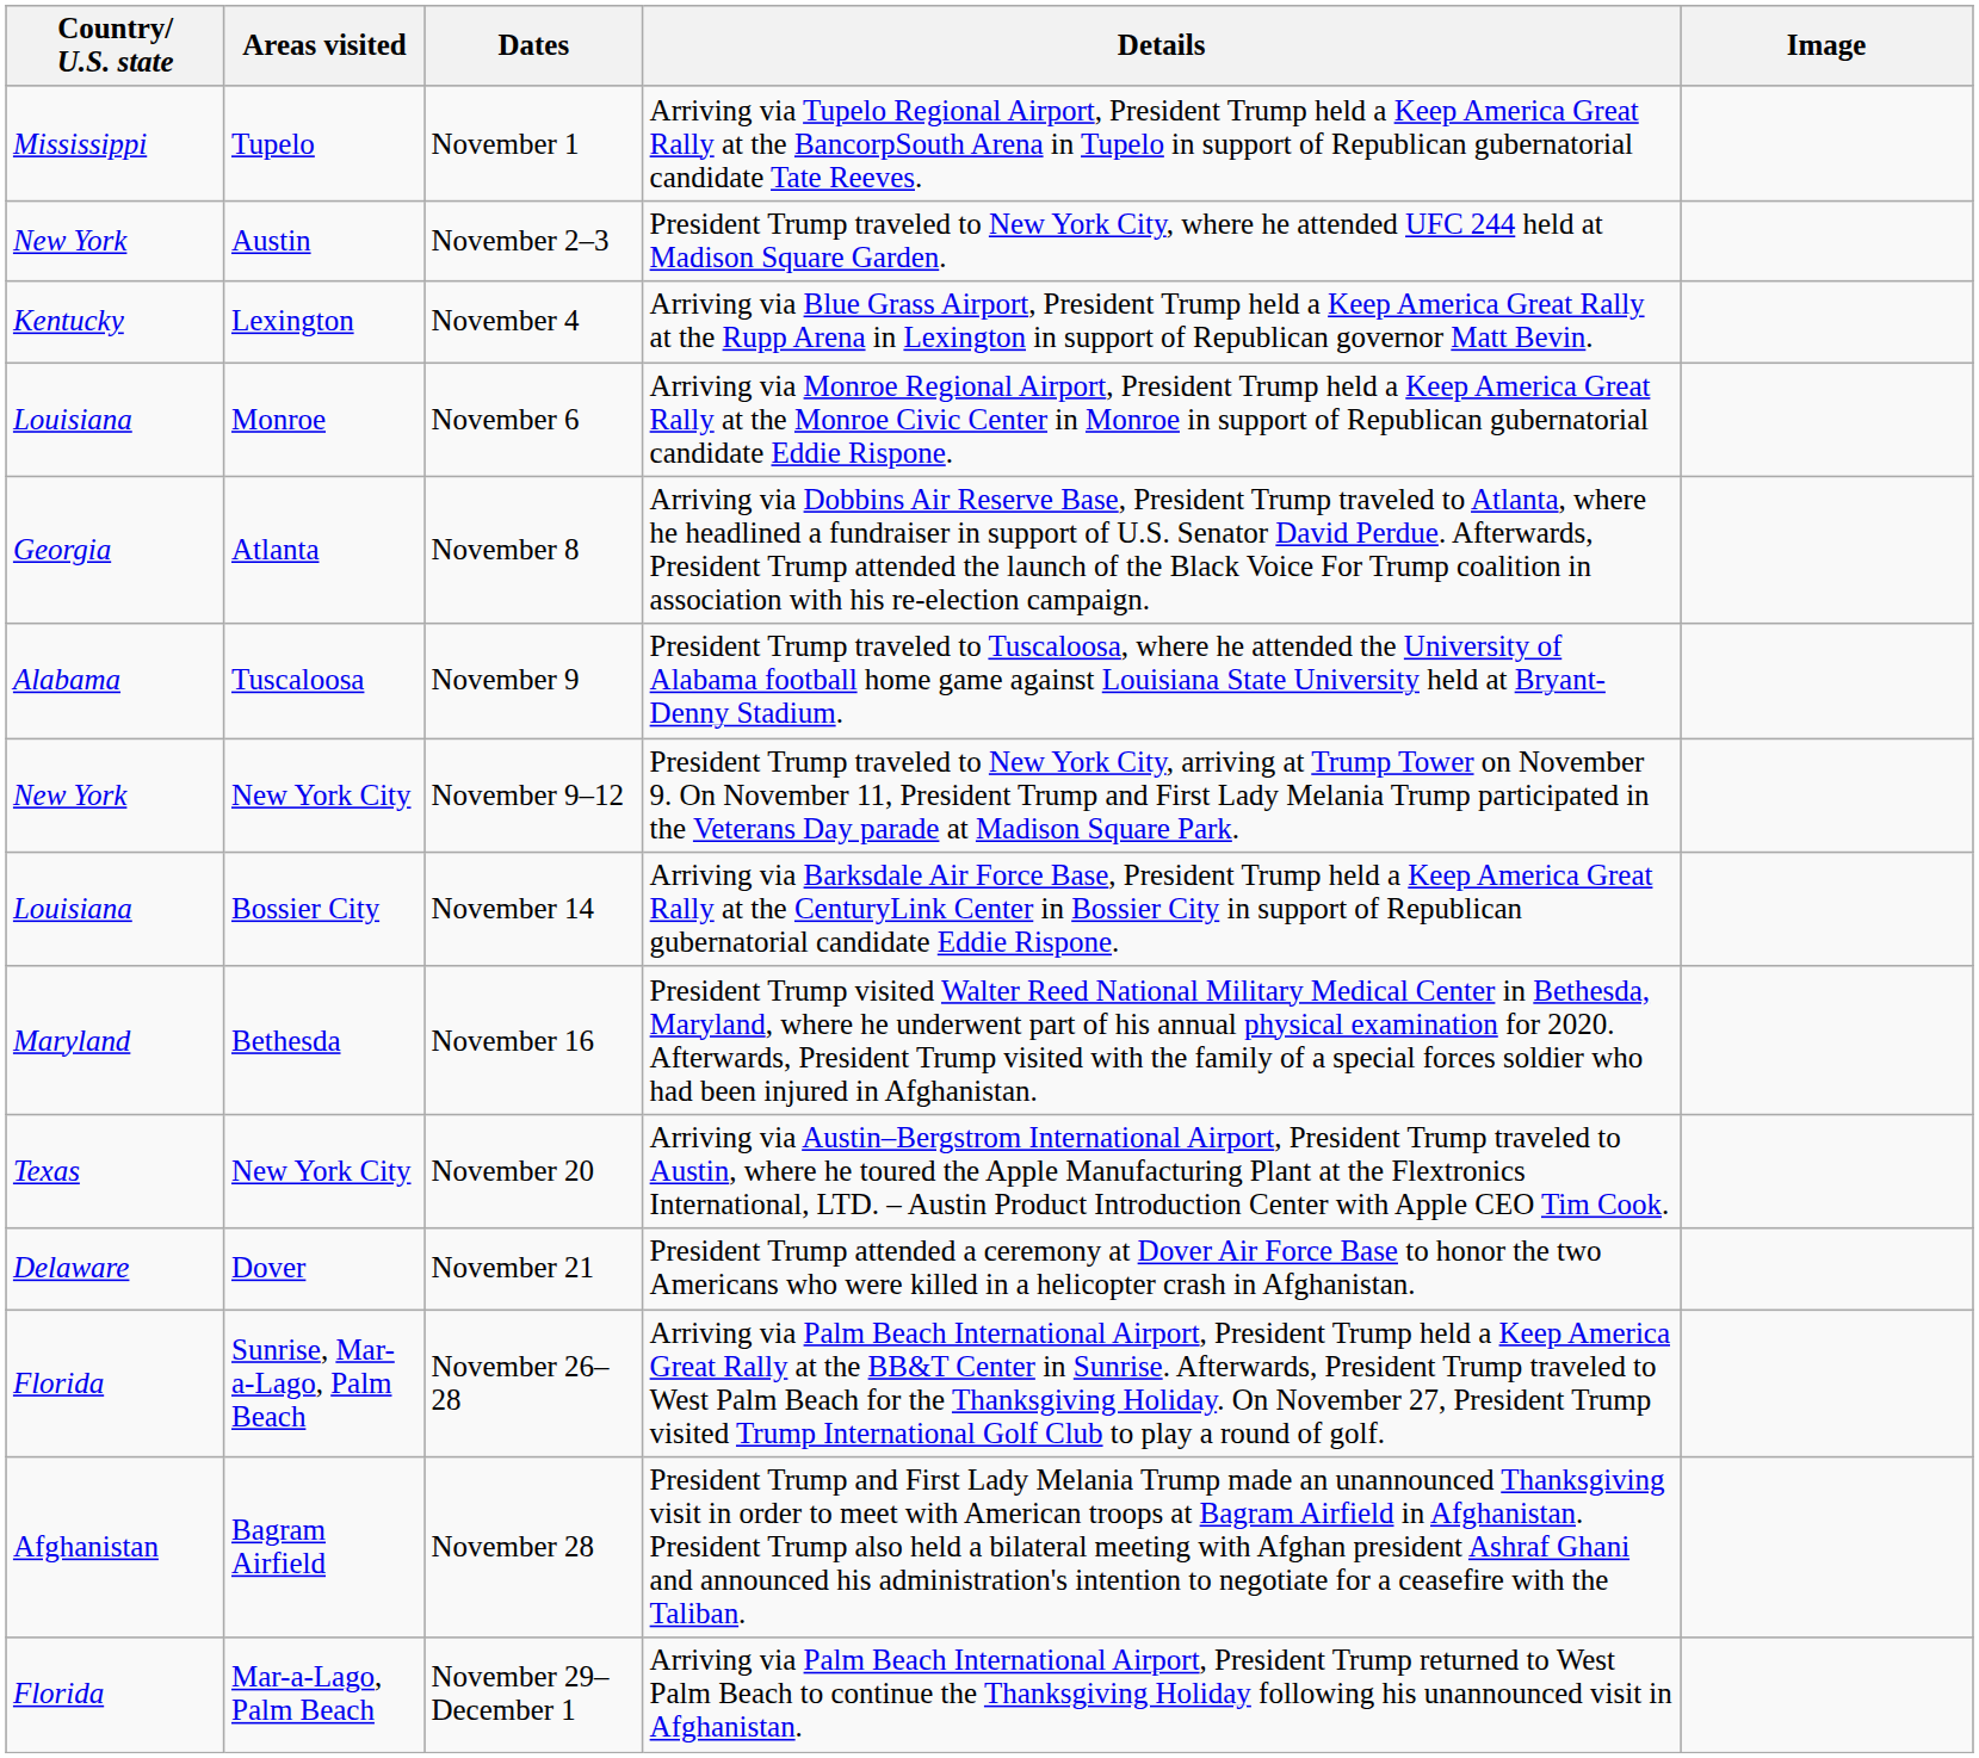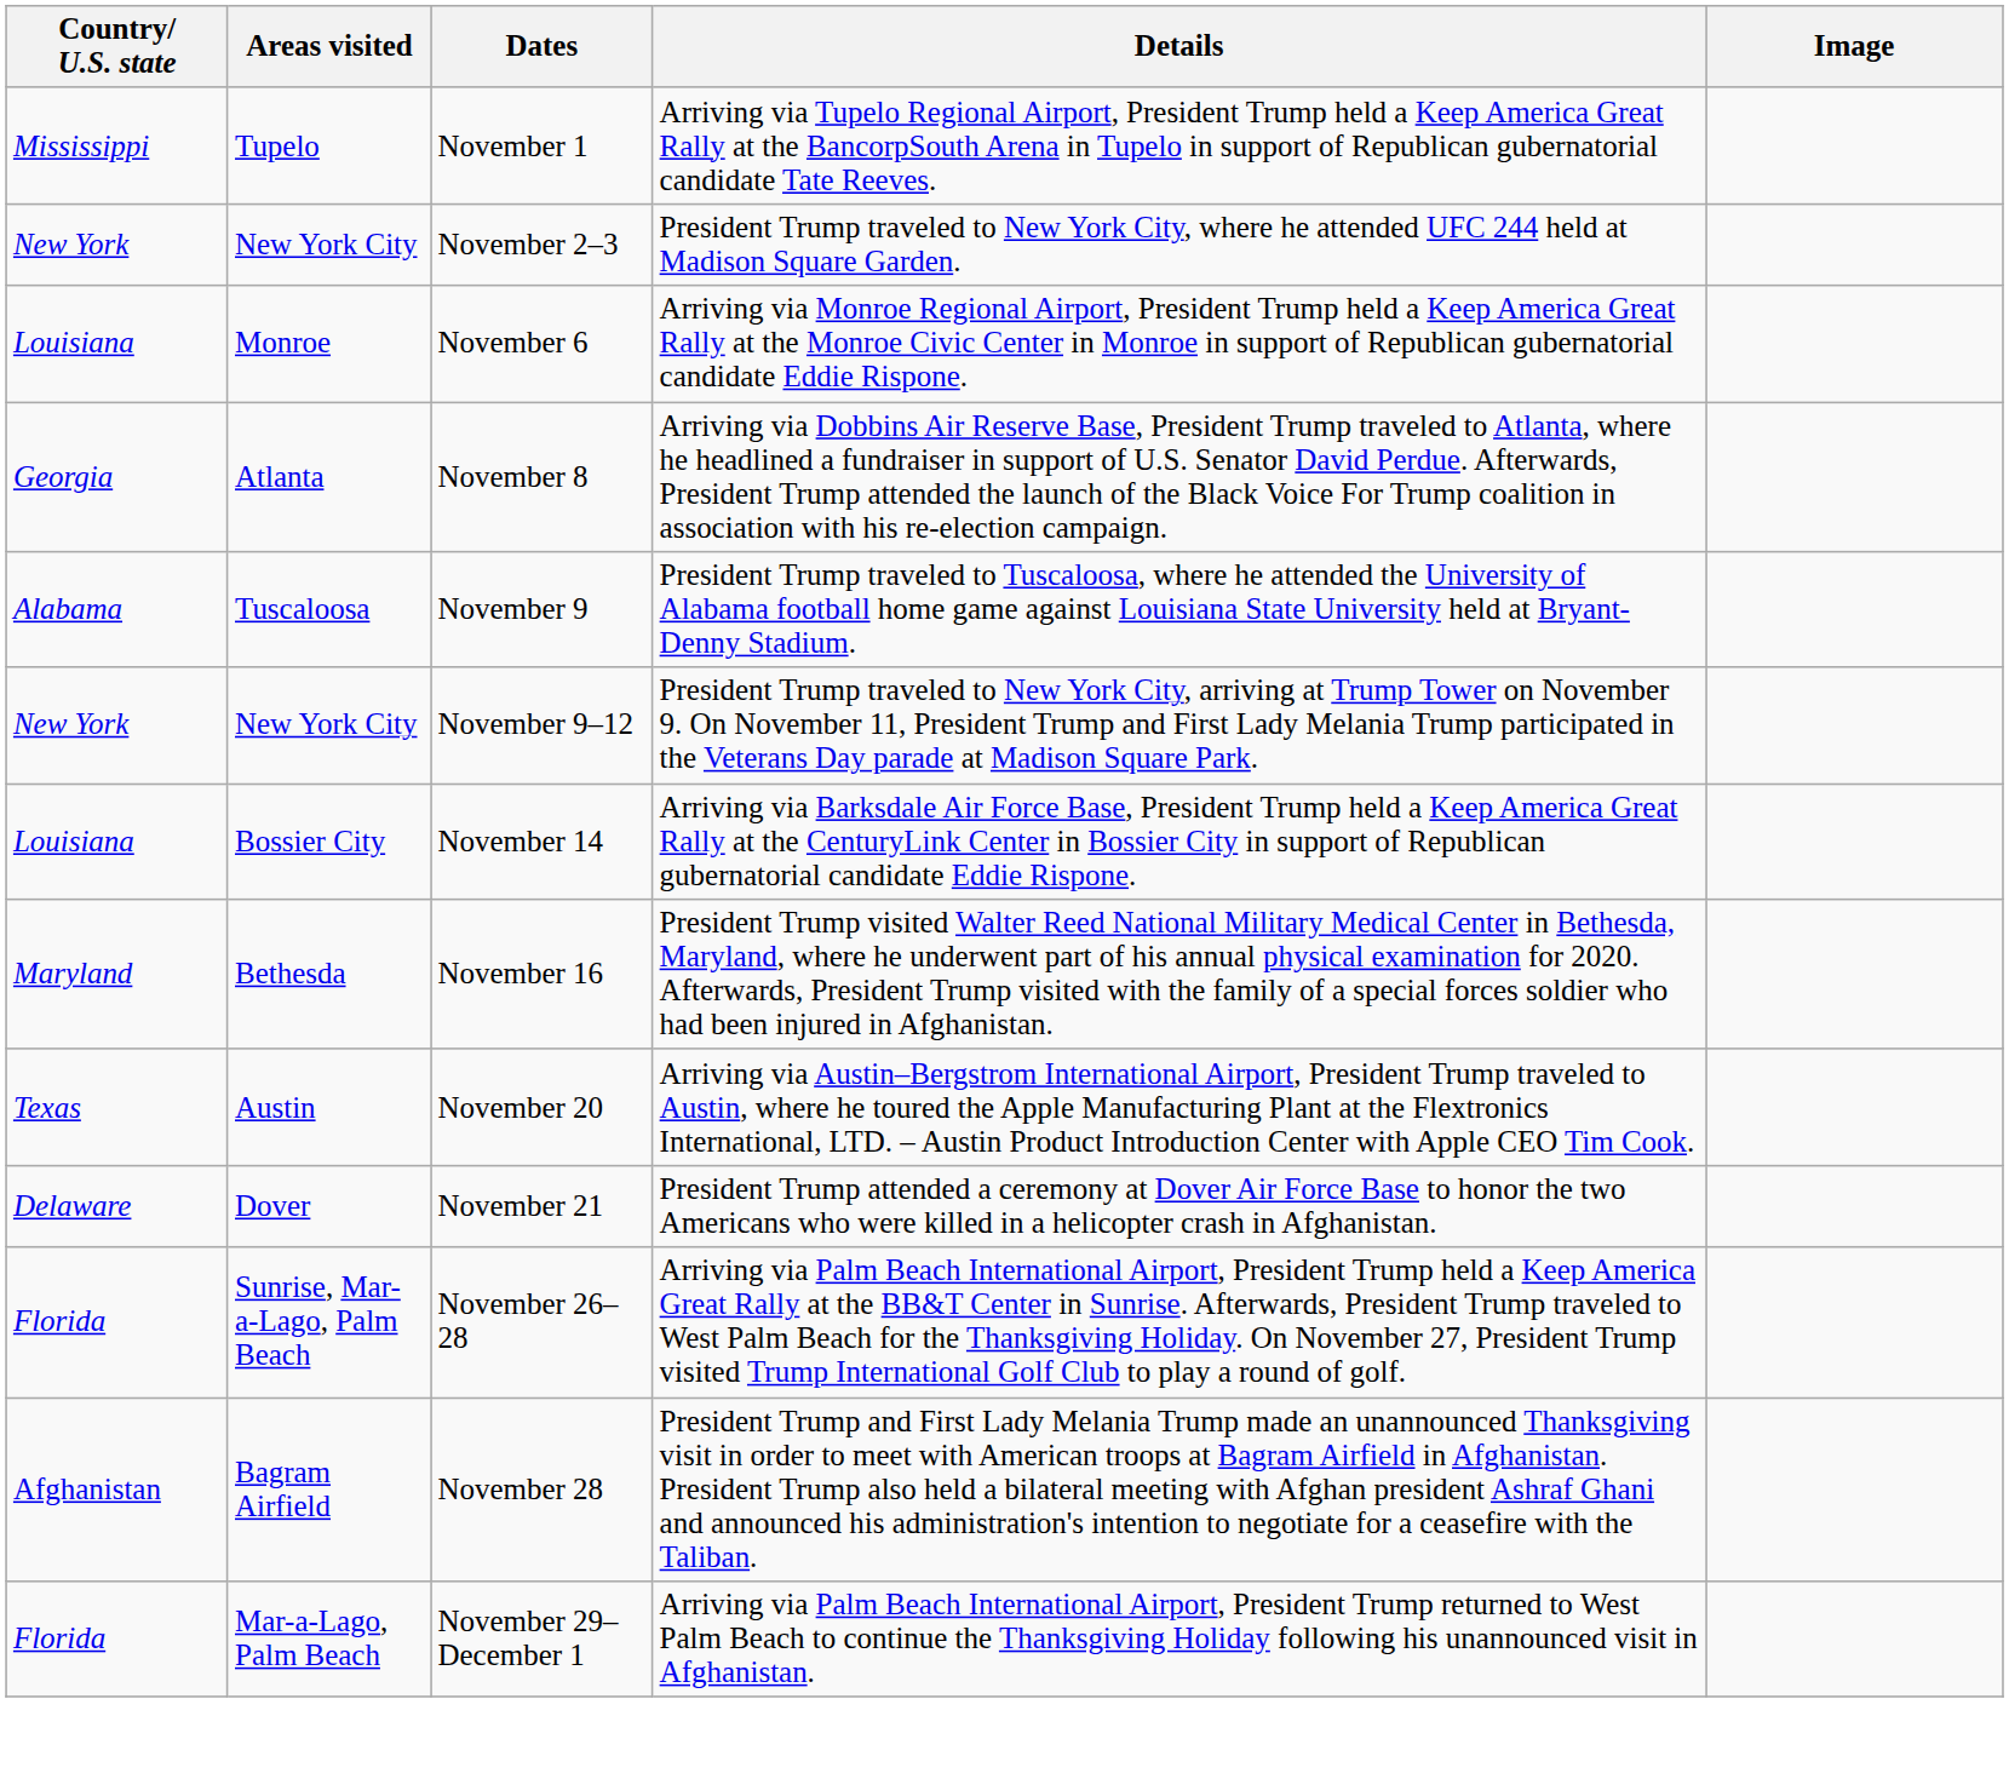 <table class="wikitable" style="margin: 1em auto 1em auto">
 <tr>
 <th width=110>Country/<br><em>U.S. state</em></th>
 <th width=100>Areas visited</th>
 <th width=110>Dates</th>
 <th width=550>Details</th>
 <th width=150>Image</th>
 </tr>
 <tr>
 <td> <em><a href='#'>Mississippi</a></em></td>
 <td><a href='#'>Tupelo</a></td>
 <td>November 1</td>
 <td>Arriving via <a href='#'>Tupelo Regional Airport</a>, President Trump held a <a href='#'>Keep America Great Rally</a> at the <a href='#'>BancorpSouth Arena</a> in <a href='#'>Tupelo</a> in support of Republican gubernatorial candidate <a href='#'>Tate Reeves</a>.</td>
 <td></td>
 </tr>
 <tr>
 <td> <em><a href='#'>New York</a></em></td>
-<td><a href='#'>Austin</a></td>
+<td><a href='#'>New York City</a></td>
 <td>November 2–3</td>
 <td>President Trump traveled to <a href='#'>New York City</a>, where he attended <a href='#'>UFC 244</a> held at <a href='#'>Madison Square Garden</a>.</td>
-<td></td>
-</tr>
-<tr>
-<td> <em><a href='#'>Kentucky</a></em></td>
-<td><a href='#'>Lexington</a></td>
-<td>November 4</td>
-<td>Arriving via <a href='#'>Blue Grass Airport</a>, President Trump held a <a href='#'>Keep America Great Rally</a> at the <a href='#'>Rupp Arena</a> in <a href='#'>Lexington</a> in support of Republican governor <a href='#'>Matt Bevin</a>.</td>
 <td></td>
 </tr>
 <tr>
 <td> <em><a href='#'>Louisiana</a></em></td>
 <td><a href='#'>Monroe</a></td>
 <td>November 6</td>
 <td>Arriving via <a href='#'>Monroe Regional Airport</a>, President Trump held a <a href='#'>Keep America Great Rally</a> at the <a href='#'>Monroe Civic Center</a> in <a href='#'>Monroe</a> in support of Republican gubernatorial candidate <a href='#'>Eddie Rispone</a>.</td>
 <td></td>
 </tr>
 <tr>
 <td> <em><a href='#'>Georgia</a></em></td>
 <td><a href='#'>Atlanta</a></td>
 <td>November 8</td>
 <td>Arriving via <a href='#'>Dobbins Air Reserve Base</a>, President Trump traveled to <a href='#'>Atlanta</a>, where he headlined a fundraiser in support of U.S. Senator <a href='#'>David Perdue</a>. Afterwards, President Trump attended the launch of the Black Voice For Trump coalition in association with his re-election campaign.</td>
 <td></td>
 </tr>
 <tr>
 <td> <em><a href='#'>Alabama</a></em></td>
 <td><a href='#'>Tuscaloosa</a></td>
 <td>November 9</td>
 <td>President Trump traveled to <a href='#'>Tuscaloosa</a>, where he attended the <a href='#'>University of Alabama football</a> home game against <a href='#'>Louisiana State University</a> held at <a href='#'>Bryant-Denny Stadium</a>.</td>
 <td></td>
 </tr>
 <tr>
 <td> <em><a href='#'>New York</a></em></td>
 <td><a href='#'>New York City</a></td>
 <td>November 9–12</td>
 <td>President Trump traveled to <a href='#'>New York City</a>, arriving at <a href='#'>Trump Tower</a> on November 9. On November 11, President Trump and First Lady Melania Trump participated in the <a href='#'>Veterans Day parade</a> at <a href='#'>Madison Square Park</a>.</td>
 <td></td>
 </tr>
 <tr>
 <td> <em><a href='#'>Louisiana</a></em></td>
 <td><a href='#'>Bossier City</a></td>
 <td>November 14</td>
 <td>Arriving via <a href='#'>Barksdale Air Force Base</a>, President Trump held a <a href='#'>Keep America Great Rally</a> at the <a href='#'>CenturyLink Center</a> in <a href='#'>Bossier City</a> in support of Republican gubernatorial candidate <a href='#'>Eddie Rispone</a>.</td>
 <td></td>
 </tr>
 <tr>
 <td> <em><a href='#'>Maryland</a></em></td>
 <td><a href='#'>Bethesda</a></td>
 <td>November 16</td>
 <td>President Trump visited <a href='#'>Walter Reed National Military Medical Center</a> in <a href='#'>Bethesda, Maryland</a>, where he underwent part of his annual <a href='#'>physical examination</a> for 2020. Afterwards, President Trump visited with the family of a special forces soldier who had been injured in Afghanistan.</td>
 <td></td>
 </tr>
 <tr>
 <td> <em><a href='#'>Texas</a></em></td>
-<td><a href='#'>New York City</a></td>
+<td><a href='#'>Austin</a></td>
 <td>November 20</td>
 <td>Arriving via <a href='#'>Austin–Bergstrom International Airport</a>, President Trump traveled to <a href='#'>Austin</a>, where he toured the Apple Manufacturing Plant at the Flextronics International, LTD. – Austin Product Introduction Center with Apple CEO <a href='#'>Tim Cook</a>.</td>
 <td></td>
 </tr>
 <tr>
 <td> <em><a href='#'>Delaware</a></em></td>
 <td><a href='#'>Dover</a></td>
 <td>November 21</td>
 <td>President Trump attended a ceremony at <a href='#'>Dover Air Force Base</a> to honor the two Americans who were killed in a helicopter crash in Afghanistan.</td>
 <td></td>
 </tr>
 <tr>
 <td> <em><a href='#'>Florida</a></em></td>
 <td><a href='#'>Sunrise</a>, <a href='#'>Mar-a-Lago</a>, <a href='#'>Palm Beach</a></td>
 <td>November 26–28</td>
 <td>Arriving via <a href='#'>Palm Beach International Airport</a>, President Trump held a <a href='#'>Keep America Great Rally</a> at the <a href='#'>BB&T Center</a> in <a href='#'>Sunrise</a>. Afterwards, President Trump traveled to West Palm Beach for the <a href='#'>Thanksgiving Holiday</a>. On November 27, President Trump visited <a href='#'>Trump International Golf Club</a> to play a round of golf.</td>
 <td></td>
 </tr>
 <tr>
 <td> <a href='#'>Afghanistan</a></td>
 <td><a href='#'>Bagram Airfield</a></td>
 <td>November 28</td>
 <td>President Trump and First Lady Melania Trump made an unannounced <a href='#'>Thanksgiving</a> visit in order to meet with American troops at <a href='#'>Bagram Airfield</a> in <a href='#'>Afghanistan</a>. President Trump also held a bilateral meeting with Afghan president <a href='#'>Ashraf Ghani</a> and announced his administration's intention to negotiate for a ceasefire with the <a href='#'>Taliban</a>.</td>
 <td></td>
 </tr>
 <tr>
 <td> <em><a href='#'>Florida</a></em></td>
 <td><a href='#'>Mar-a-Lago</a>, <a href='#'>Palm Beach</a></td>
 <td>November 29–December 1</td>
 <td>Arriving via <a href='#'>Palm Beach International Airport</a>, President Trump returned to West Palm Beach to continue the <a href='#'>Thanksgiving Holiday</a> following his unannounced visit in <a href='#'>Afghanistan</a>.</td>
 <td></td>
 </tr>
 </table>
